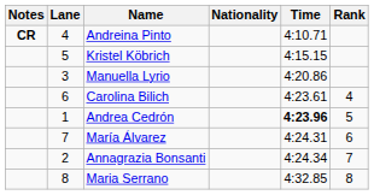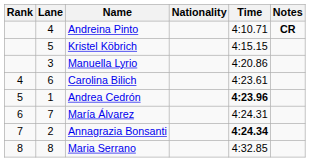 <table class="wikitable sortable" style="text-align:center">
 <tr>
-<th>Notes</th>
+<th>Rank</th>
 <th>Lane</th>
 <th>Name</th>
 <th>Nationality</th>
 <th>Time</th>
-<th>Rank</th>
+<th>Notes</th>
 </tr>
 <tr>
-<td><strong>CR</strong></td>
+<td></td>
 <td>4</td>
 <td align=left><a href='#'>Andreina Pinto</a></td>
 <td align=left></td>
 <td>4:10.71</td>
-<td></td>
+<td><strong>CR</strong></td>
 </tr>
 <tr>
 <td></td>
 <td>5</td>
 <td align=left><a href='#'>Kristel Köbrich</a></td>
 <td align=left></td>
 <td>4:15.15</td>
 <td></td>
 </tr>
 <tr>
 <td></td>
 <td>3</td>
 <td align=left><a href='#'>Manuella Lyrio</a></td>
 <td align=left></td>
 <td>4:20.86</td>
 <td></td>
 </tr>
 <tr>
-<td></td>
+<td>4</td>
 <td>6</td>
 <td align=left><a href='#'>Carolina Bilich</a></td>
 <td align=left></td>
 <td>4:23.61</td>
-<td>4</td>
+<td></td>
 </tr>
 <tr>
-<td></td>
+<td>5</td>
 <td>1</td>
 <td align=left><a href='#'>Andrea Cedrón</a></td>
 <td align=left></td>
 <td><strong>4:23.96</strong></td>
-<td>5</td>
+<td></td>
 </tr>
 <tr>
-<td></td>
+<td>6</td>
 <td>7</td>
 <td align=left><a href='#'>María Álvarez</a></td>
 <td align=left></td>
 <td>4:24.31</td>
-<td>6</td>
+<td></td>
 </tr>
 <tr>
-<td></td>
+<td>7</td>
 <td>2</td>
 <td align=left><a href='#'>Annagrazia Bonsanti</a></td>
 <td align=left></td>
-<td>4:24.34</td>
-<td>7</td>
+<td><strong>4:24.34</strong></td>
+<td></td>
 </tr>
 <tr>
-<td></td>
+<td>8</td>
 <td>8</td>
 <td align=left><a href='#'>Maria Serrano</a></td>
 <td align=left></td>
 <td>4:32.85</td>
-<td>8</td>
+<td></td>
 </tr>
 </table>
